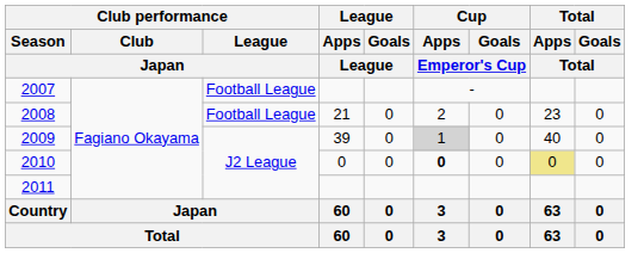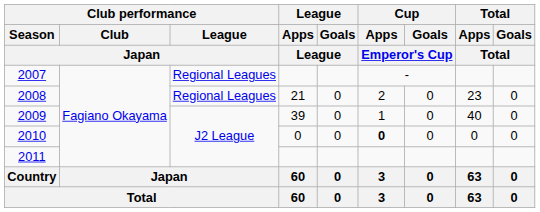 <table class="wikitable" style="text-align:center;">
 <tr>
 <th colspan=3>Club performance</th>
 <th colspan=2>League</th>
 <th colspan=2>Cup</th>
 <th colspan=2>Total</th>
 </tr>
 <tr>
 <th>Season</th>
 <th>Club</th>
 <th>League</th>
 <th>Apps</th>
 <th>Goals</th>
 <th>Apps</th>
 <th>Goals</th>
 <th>Apps</th>
 <th>Goals</th>
 </tr>
 <tr>
 <th colspan=3>Japan</th>
 <th colspan=2>League</th>
 <th colspan=2><a href='#'>Emperor's Cup</a></th>
 <th colspan=2>Total</th>
 </tr>
 <tr>
 <td><a href='#'>2007</a></td>
 <td rowspan="5"><a href='#'>Fagiano Okayama</a></td>
-<td><a href='#'>Football League</a></td>
+<td><a href='#'>Regional Leagues</a></td>
 <td></td>
 <td></td>
 <td colspan="2">-</td>
 <td></td>
 <td></td>
 </tr>
 <tr>
 <td><a href='#'>2008</a></td>
-<td><a href='#'>Football League</a></td>
+<td><a href='#'>Regional Leagues</a></td>
 <td>21</td>
 <td>0</td>
 <td>2</td>
 <td>0</td>
 <td>23</td>
 <td>0</td>
 </tr>
 <tr>
 <td><a href='#'>2009</a></td>
 <td rowspan="3"><a href='#'>J2 League</a></td>
 <td>39</td>
 <td>0</td>
-<td style="background: lightgrey;">1</td>
+<td>1</td>
 <td>0</td>
 <td>40</td>
 <td>0</td>
 </tr>
 <tr>
 <td><a href='#'>2010</a></td>
 <td>0</td>
 <td>0</td>
 <td><strong>0</strong></td>
 <td>0</td>
-<td style="background: khaki;">0</td>
+<td>0</td>
 <td>0</td>
 </tr>
 <tr>
 <td><a href='#'>2011</a></td>
 <td></td>
 <td></td>
 <td></td>
 <td></td>
 <td></td>
 <td></td>
 </tr>
 <tr>
 <th rowspan=1>Country</th>
 <th colspan=2>Japan</th>
 <th>60</th>
 <th>0</th>
 <th>3</th>
 <th>0</th>
 <th>63</th>
 <th>0</th>
 </tr>
 <tr>
 <th colspan=3>Total</th>
 <th>60</th>
 <th>0</th>
 <th>3</th>
 <th>0</th>
 <th>63</th>
 <th>0</th>
 </tr>
 </table>
